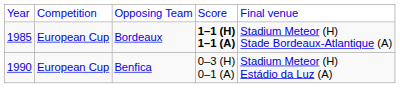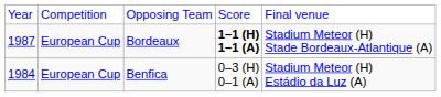 <table class="wikitable">
 <tr>
 <td style="background:white;color:blue">Year</td>
 <td style="background:white;color:blue">Competition</td>
 <td style="background:white;color:blue">Opposing Team</td>
 <td style="background:white;color:blue">Score</td>
 <td style="background:white;color:blue">Final venue</td>
 </tr>
 <tr>
-<td bgcolor=><a href='#'>1985</a></td>
+<td bgcolor=><a href='#'>1987</a></td>
 <td><a href='#'>European Cup</a></td>
 <td> <a href='#'>Bordeaux</a></td>
 <td><strong>1–1 (H) <br> 1–1 (A)</strong></td>
 <td><a href='#'>Stadium Meteor</a> (H)<br> <a href='#'>Stade Bordeaux-Atlantique</a> (A)</td>
 </tr>
 <tr>
-<td bgcolor=><a href='#'>1990</a></td>
+<td bgcolor=><a href='#'>1984</a></td>
 <td><a href='#'>European Cup</a></td>
 <td> <a href='#'>Benfica</a></td>
 <td>0–3 (H) <br> 0–1 (A)</td>
 <td><a href='#'>Stadium Meteor</a> (H)<br> <a href='#'>Estádio da Luz</a> (A)</td>
 </tr>
 </table>
